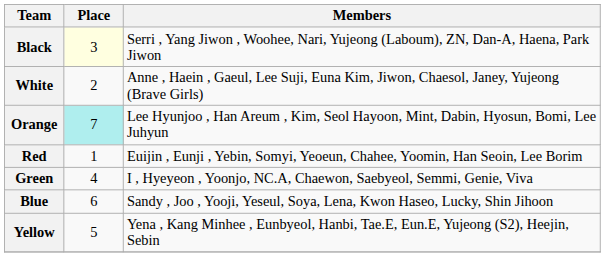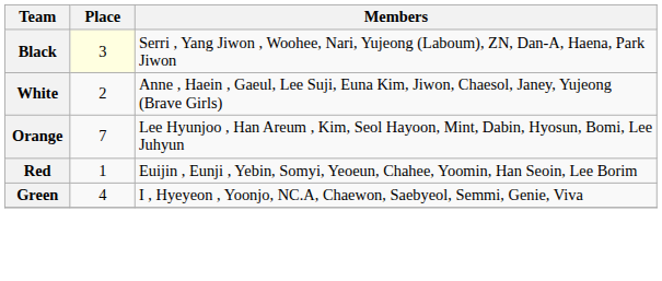 <table class="wikitable sortable" style="text-align:center; width:75%;">
 <tr>
 <th scope="col" style="width:10%;">Team </th>
 <th scope="col" style="width:10%;">Place</th>
 <th scope="col" class="unsortable">Members</th>
 </tr>
 <tr>
 <th>Black</th>
 <td style="background: lightyellow;">3</td>
 <td style="text-align:left;">Serri , Yang Jiwon , Woohee, Nari, Yujeong (Laboum), ZN, Dan-A, Haena, Park Jiwon</td>
 </tr>
 <tr>
 <th>White</th>
 <td>2</td>
 <td style="text-align:left;">Anne , Haein , Gaeul, Lee Suji, Euna Kim, Jiwon, Chaesol, Janey, Yujeong (Brave Girls)</td>
 </tr>
 <tr>
 <th>Orange</th>
-<td style="background: paleturquoise;">7</td>
+<td>7</td>
 <td style="text-align:left;">Lee Hyunjoo , Han Areum , Kim, Seol Hayoon, Mint, Dabin, Hyosun, Bomi, Lee Juhyun</td>
 </tr>
 <tr>
 <th>Red</th>
 <td>1</td>
 <td style="text-align:left;">Euijin , Eunji , Yebin, Somyi, Yeoeun, Chahee, Yoomin, Han Seoin, Lee Borim</td>
 </tr>
 <tr>
 <th>Green</th>
 <td>4</td>
 <td style="text-align:left;">I , Hyeyeon , Yoonjo, NC.A, Chaewon, Saebyeol, Semmi, Genie, Viva</td>
 </tr>
 <tr>
-<th>Blue</th>
-<td>6</td>
-<td style="text-align:left;">Sandy , Joo , Yooji, Yeseul, Soya, Lena, Kwon Haseo, Lucky, Shin Jihoon</td>
-</tr>
-<tr>
-<th>Yellow</th>
-<td>5</td>
-<td style="text-align:left;">Yena , Kang Minhee , Eunbyeol, Hanbi, Tae.E, Eun.E, Yujeong (S2), Heejin, Sebin</td>
-</tr>
-<tr>
 </tr>
 </table>
